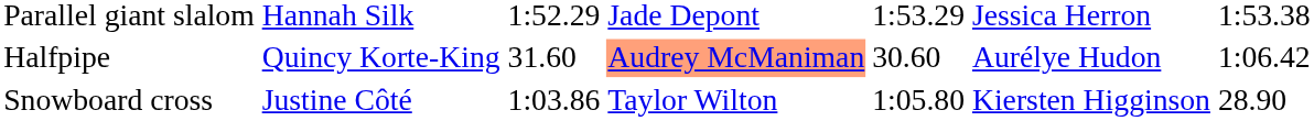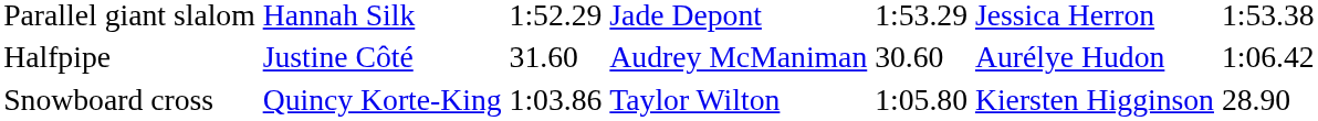 <table>
 <tr>
 <td>Parallel giant slalom</td>
 <td><a href='#'>Hannah Silk</a><br></td>
 <td>1:52.29</td>
 <td><a href='#'>Jade Depont</a><br></td>
 <td>1:53.29</td>
 <td><a href='#'>Jessica Herron</a><br></td>
 <td>1:53.38</td>
 </tr>
 <tr>
 <td>Halfpipe</td>
-<td><a href='#'>Quincy Korte-King</a><br></td>
+<td><a href='#'>Justine Côté</a><br></td>
 <td>31.60</td>
-<td style="background: lightsalmon;"><a href='#'>Audrey McManiman</a><br></td>
+<td><a href='#'>Audrey McManiman</a><br></td>
 <td>30.60</td>
 <td><a href='#'>Aurélye Hudon</a><br></td>
 <td>1:06.42</td>
 </tr>
 <tr>
 <td>Snowboard cross</td>
-<td><a href='#'>Justine Côté</a><br></td>
+<td><a href='#'>Quincy Korte-King</a><br></td>
 <td>1:03.86</td>
 <td><a href='#'>Taylor Wilton</a><br></td>
 <td>1:05.80</td>
 <td><a href='#'>Kiersten Higginson</a><br></td>
 <td>28.90</td>
 </tr>
 </table>
